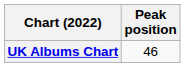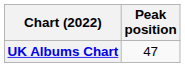 <table class="wikitable plainrowheaders">
 <tr>
 <th>Chart (2022)</th>
 <th>Peak<br>position</th>
 </tr>
 <tr>
 <th scope="row"><a href='#'>UK Albums Chart</a></th>
-<td align="center">46</td>
+<td align="center">47</td>
 </tr>
 </table>
